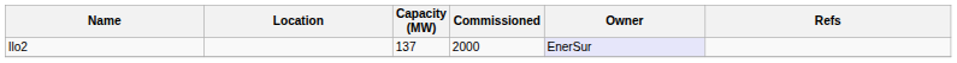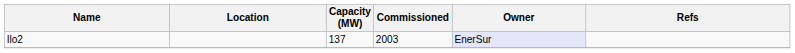 <table class="wikitable sortable">
 <tr>
 <th width="21%">Name</th>
 <th width="20%">Location</th>
 <th width="6%">Capacity (MW)</th>
 <th width="10%">Commissioned</th>
 <th width="17%">Owner</th>
 <th width="200%">Refs</th>
 </tr>
 <tr>
 <td>Ilo2</td>
 <td></td>
 <td>137</td>
-<td>2000</td>
+<td>2003</td>
 <td style="background: lavender;">EnerSur</td>
 <td></td>
 </tr>
 <tr>
 </tr>
 </table>
